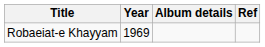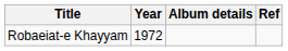 <table class="wikitable">
 <tr>
 <th>Title</th>
 <th>Year</th>
 <th>Album details</th>
 <th>Ref</th>
 </tr>
 <tr>
 <td>Robaeiat-e Khayyam</td>
-<td>1969</td>
+<td>1972</td>
 <td></td>
 <td></td>
 </tr>
 </table>
